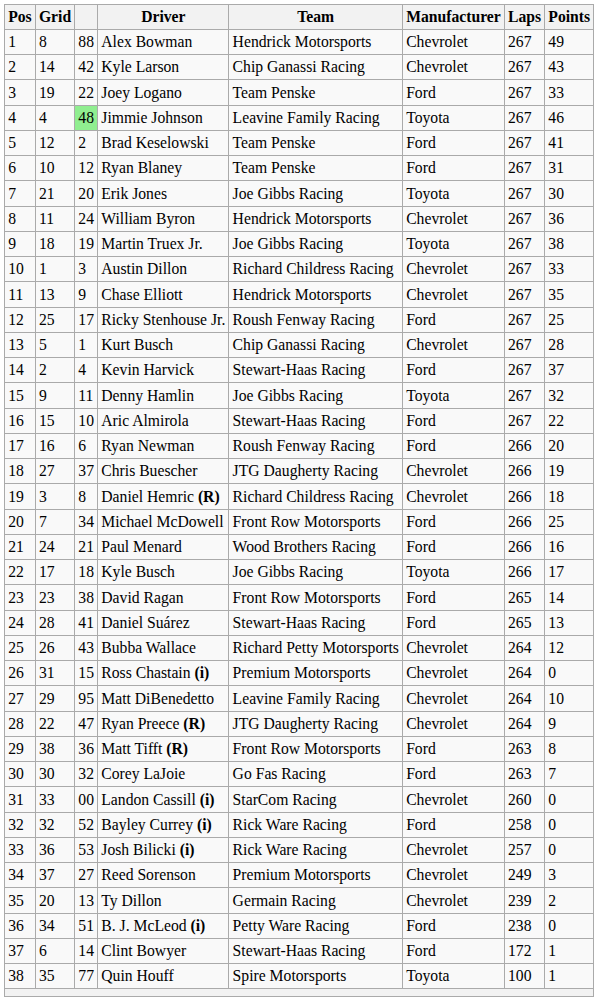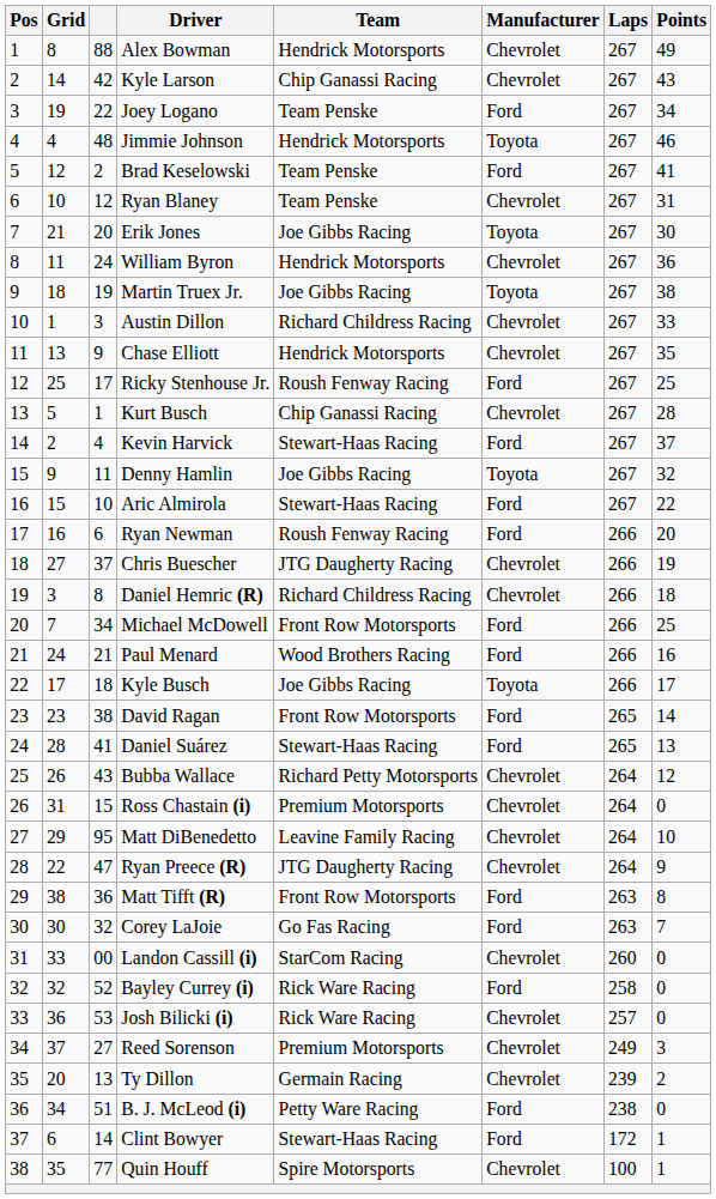 <table class="wikitable" style="font-size:98%">
 <tr>
 <th>Pos</th>
 <th>Grid</th>
 <th></th>
 <th>Driver</th>
 <th>Team</th>
 <th>Manufacturer</th>
 <th>Laps</th>
 <th>Points</th>
 </tr>
 <tr>
 <td>1</td>
 <td>8</td>
 <td>88</td>
 <td>Alex Bowman</td>
 <td>Hendrick Motorsports</td>
 <td>Chevrolet</td>
 <td>267</td>
 <td>49</td>
 </tr>
 <tr>
 <td>2</td>
 <td>14</td>
 <td>42</td>
 <td>Kyle Larson</td>
 <td>Chip Ganassi Racing</td>
 <td>Chevrolet</td>
 <td>267</td>
 <td>43</td>
 </tr>
 <tr>
 <td>3</td>
 <td>19</td>
 <td>22</td>
 <td>Joey Logano</td>
 <td>Team Penske</td>
 <td>Ford</td>
 <td>267</td>
-<td>33</td>
+<td>34</td>
 </tr>
 <tr>
 <td>4</td>
 <td>4</td>
-<td style="background: lightgreen;">48</td>
+<td>48</td>
 <td>Jimmie Johnson</td>
-<td>Leavine Family Racing</td>
+<td>Hendrick Motorsports</td>
 <td>Toyota</td>
 <td>267</td>
 <td>46</td>
 </tr>
 <tr>
 <td>5</td>
 <td>12</td>
 <td>2</td>
 <td>Brad Keselowski</td>
 <td>Team Penske</td>
 <td>Ford</td>
 <td>267</td>
 <td>41</td>
 </tr>
 <tr>
 <td>6</td>
 <td>10</td>
 <td>12</td>
 <td>Ryan Blaney</td>
 <td>Team Penske</td>
-<td>Ford</td>
+<td>Chevrolet</td>
 <td>267</td>
 <td>31</td>
 </tr>
 <tr>
 <td>7</td>
 <td>21</td>
 <td>20</td>
 <td>Erik Jones</td>
 <td>Joe Gibbs Racing</td>
 <td>Toyota</td>
 <td>267</td>
 <td>30</td>
 </tr>
 <tr>
 <td>8</td>
 <td>11</td>
 <td>24</td>
 <td>William Byron</td>
 <td>Hendrick Motorsports</td>
 <td>Chevrolet</td>
 <td>267</td>
 <td>36</td>
 </tr>
 <tr>
 <td>9</td>
 <td>18</td>
 <td>19</td>
 <td>Martin Truex Jr.</td>
 <td>Joe Gibbs Racing</td>
 <td>Toyota</td>
 <td>267</td>
 <td>38</td>
 </tr>
 <tr>
 <td>10</td>
 <td>1</td>
 <td>3</td>
 <td>Austin Dillon</td>
 <td>Richard Childress Racing</td>
 <td>Chevrolet</td>
 <td>267</td>
 <td>33</td>
 </tr>
 <tr>
 <td>11</td>
 <td>13</td>
 <td>9</td>
 <td>Chase Elliott</td>
 <td>Hendrick Motorsports</td>
 <td>Chevrolet</td>
 <td>267</td>
 <td>35</td>
 </tr>
 <tr>
 <td>12</td>
 <td>25</td>
 <td>17</td>
 <td>Ricky Stenhouse Jr.</td>
 <td>Roush Fenway Racing</td>
 <td>Ford</td>
 <td>267</td>
 <td>25</td>
 </tr>
 <tr>
 <td>13</td>
 <td>5</td>
 <td>1</td>
 <td>Kurt Busch</td>
 <td>Chip Ganassi Racing</td>
 <td>Chevrolet</td>
 <td>267</td>
 <td>28</td>
 </tr>
 <tr>
 <td>14</td>
 <td>2</td>
 <td>4</td>
 <td>Kevin Harvick</td>
 <td>Stewart-Haas Racing</td>
 <td>Ford</td>
 <td>267</td>
 <td>37</td>
 </tr>
 <tr>
 <td>15</td>
 <td>9</td>
 <td>11</td>
 <td>Denny Hamlin</td>
 <td>Joe Gibbs Racing</td>
 <td>Toyota</td>
 <td>267</td>
 <td>32</td>
 </tr>
 <tr>
 <td>16</td>
 <td>15</td>
 <td>10</td>
 <td>Aric Almirola</td>
 <td>Stewart-Haas Racing</td>
 <td>Ford</td>
 <td>267</td>
 <td>22</td>
 </tr>
 <tr>
 <td>17</td>
 <td>16</td>
 <td>6</td>
 <td>Ryan Newman</td>
 <td>Roush Fenway Racing</td>
 <td>Ford</td>
 <td>266</td>
 <td>20</td>
 </tr>
 <tr>
 <td>18</td>
 <td>27</td>
 <td>37</td>
 <td>Chris Buescher</td>
 <td>JTG Daugherty Racing</td>
 <td>Chevrolet</td>
 <td>266</td>
 <td>19</td>
 </tr>
 <tr>
 <td>19</td>
 <td>3</td>
 <td>8</td>
 <td>Daniel Hemric <strong>(R)</strong></td>
 <td>Richard Childress Racing</td>
 <td>Chevrolet</td>
 <td>266</td>
 <td>18</td>
 </tr>
 <tr>
 <td>20</td>
 <td>7</td>
 <td>34</td>
 <td>Michael McDowell</td>
 <td>Front Row Motorsports</td>
 <td>Ford</td>
 <td>266</td>
 <td>25</td>
 </tr>
 <tr>
 <td>21</td>
 <td>24</td>
 <td>21</td>
 <td>Paul Menard</td>
 <td>Wood Brothers Racing</td>
 <td>Ford</td>
 <td>266</td>
 <td>16</td>
 </tr>
 <tr>
 <td>22</td>
 <td>17</td>
 <td>18</td>
 <td>Kyle Busch</td>
 <td>Joe Gibbs Racing</td>
 <td>Toyota</td>
 <td>266</td>
 <td>17</td>
 </tr>
 <tr>
 <td>23</td>
 <td>23</td>
 <td>38</td>
 <td>David Ragan</td>
 <td>Front Row Motorsports</td>
 <td>Ford</td>
 <td>265</td>
 <td>14</td>
 </tr>
 <tr>
 <td>24</td>
 <td>28</td>
 <td>41</td>
 <td>Daniel Suárez</td>
 <td>Stewart-Haas Racing</td>
 <td>Ford</td>
 <td>265</td>
 <td>13</td>
 </tr>
 <tr>
 <td>25</td>
 <td>26</td>
 <td>43</td>
 <td>Bubba Wallace</td>
 <td>Richard Petty Motorsports</td>
 <td>Chevrolet</td>
 <td>264</td>
 <td>12</td>
 </tr>
 <tr>
 <td>26</td>
 <td>31</td>
 <td>15</td>
 <td>Ross Chastain <strong>(i)</strong></td>
 <td>Premium Motorsports</td>
 <td>Chevrolet</td>
 <td>264</td>
 <td>0</td>
 </tr>
 <tr>
 <td>27</td>
 <td>29</td>
 <td>95</td>
 <td>Matt DiBenedetto</td>
 <td>Leavine Family Racing</td>
 <td>Chevrolet</td>
 <td>264</td>
 <td>10</td>
 </tr>
 <tr>
 <td>28</td>
 <td>22</td>
 <td>47</td>
 <td>Ryan Preece <strong>(R)</strong></td>
 <td>JTG Daugherty Racing</td>
 <td>Chevrolet</td>
 <td>264</td>
 <td>9</td>
 </tr>
 <tr>
 <td>29</td>
 <td>38</td>
 <td>36</td>
 <td>Matt Tifft <strong>(R)</strong></td>
 <td>Front Row Motorsports</td>
 <td>Ford</td>
 <td>263</td>
 <td>8</td>
 </tr>
 <tr>
 <td>30</td>
 <td>30</td>
 <td>32</td>
 <td>Corey LaJoie</td>
 <td>Go Fas Racing</td>
 <td>Ford</td>
 <td>263</td>
 <td>7</td>
 </tr>
 <tr>
 <td>31</td>
 <td>33</td>
 <td>00</td>
 <td>Landon Cassill <strong>(i)</strong></td>
 <td>StarCom Racing</td>
 <td>Chevrolet</td>
 <td>260</td>
 <td>0</td>
 </tr>
 <tr>
 <td>32</td>
 <td>32</td>
 <td>52</td>
 <td>Bayley Currey <strong>(i)</strong></td>
 <td>Rick Ware Racing</td>
 <td>Ford</td>
 <td>258</td>
 <td>0</td>
 </tr>
 <tr>
 <td>33</td>
 <td>36</td>
 <td>53</td>
 <td>Josh Bilicki <strong>(i)</strong></td>
 <td>Rick Ware Racing</td>
 <td>Chevrolet</td>
 <td>257</td>
 <td>0</td>
 </tr>
 <tr>
 <td>34</td>
 <td>37</td>
 <td>27</td>
 <td>Reed Sorenson</td>
 <td>Premium Motorsports</td>
 <td>Chevrolet</td>
 <td>249</td>
 <td>3</td>
 </tr>
 <tr>
 <td>35</td>
 <td>20</td>
 <td>13</td>
 <td>Ty Dillon</td>
 <td>Germain Racing</td>
 <td>Chevrolet</td>
 <td>239</td>
 <td>2</td>
 </tr>
 <tr>
 <td>36</td>
 <td>34</td>
 <td>51</td>
 <td>B. J. McLeod <strong>(i)</strong></td>
 <td>Petty Ware Racing</td>
 <td>Ford</td>
 <td>238</td>
 <td>0</td>
 </tr>
 <tr>
 <td>37</td>
 <td>6</td>
 <td>14</td>
 <td>Clint Bowyer</td>
 <td>Stewart-Haas Racing</td>
 <td>Ford</td>
 <td>172</td>
 <td>1</td>
 </tr>
 <tr>
 <td>38</td>
 <td>35</td>
 <td>77</td>
 <td>Quin Houff</td>
 <td>Spire Motorsports</td>
-<td>Toyota</td>
+<td>Chevrolet</td>
 <td>100</td>
 <td>1</td>
 </tr>
 <tr>
 <th colspan="8"></th>
 </tr>
 </table>
